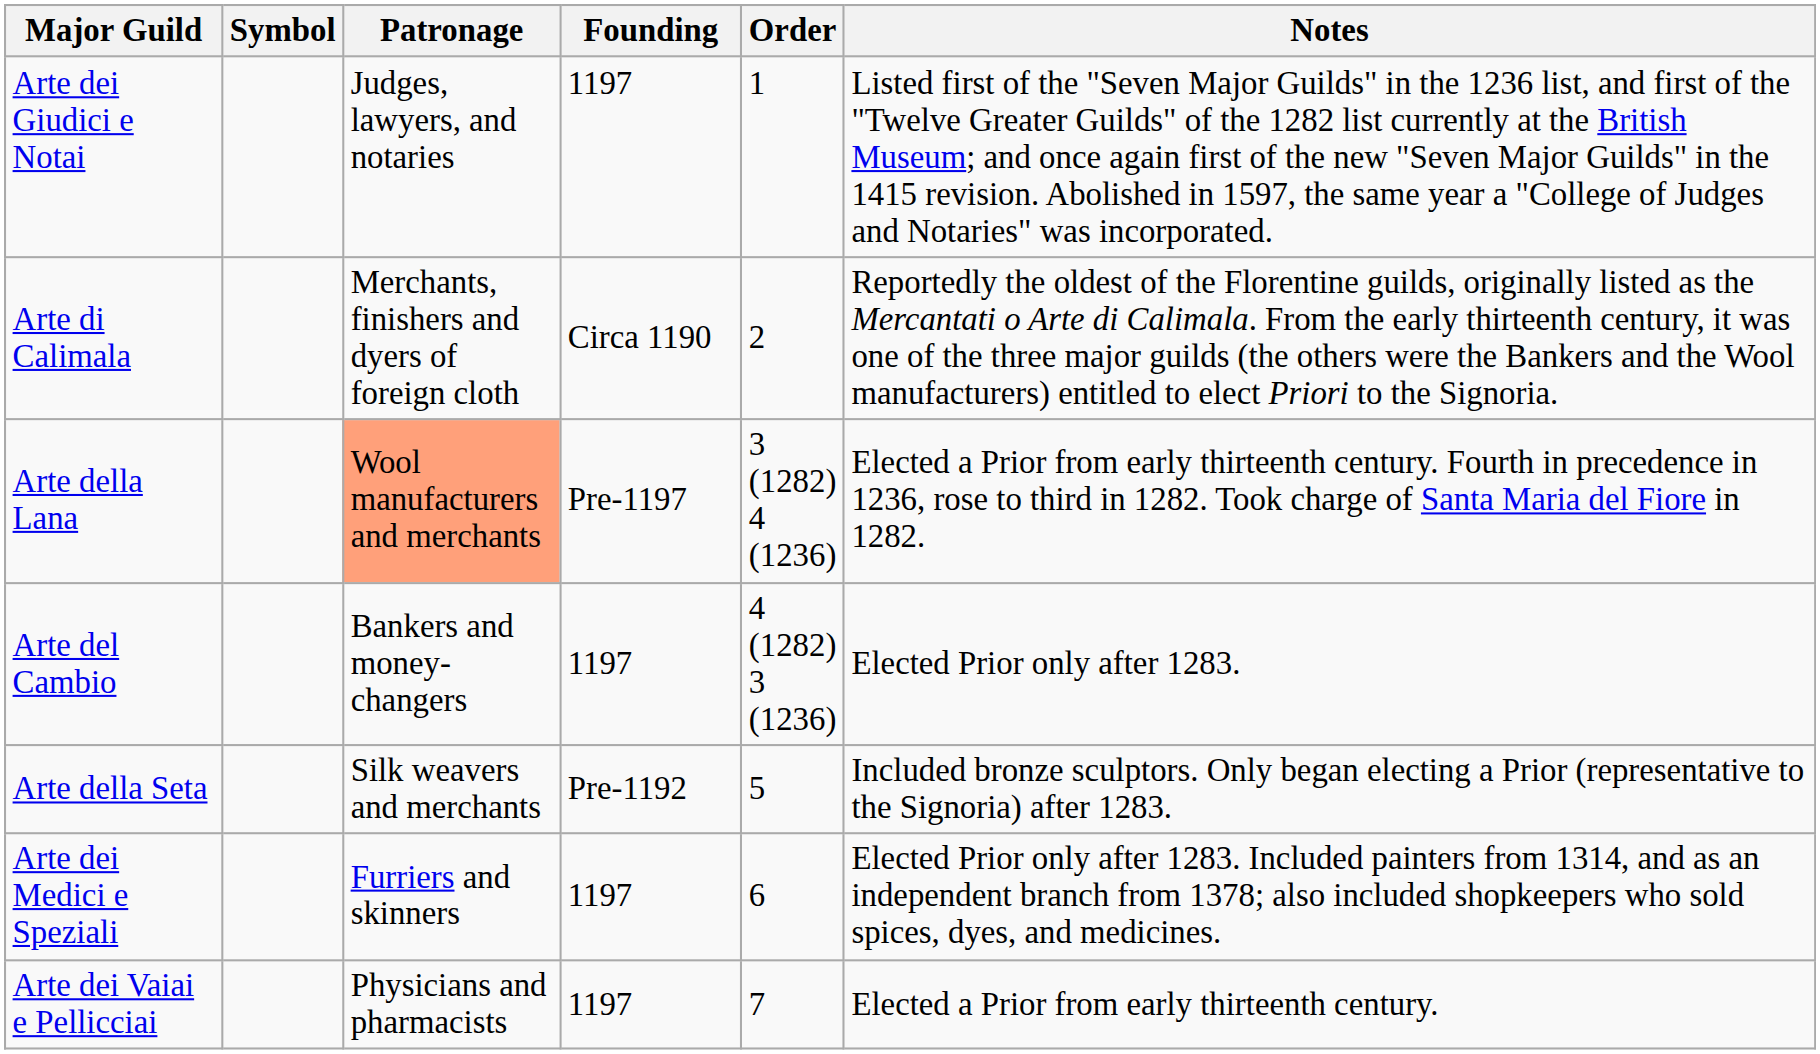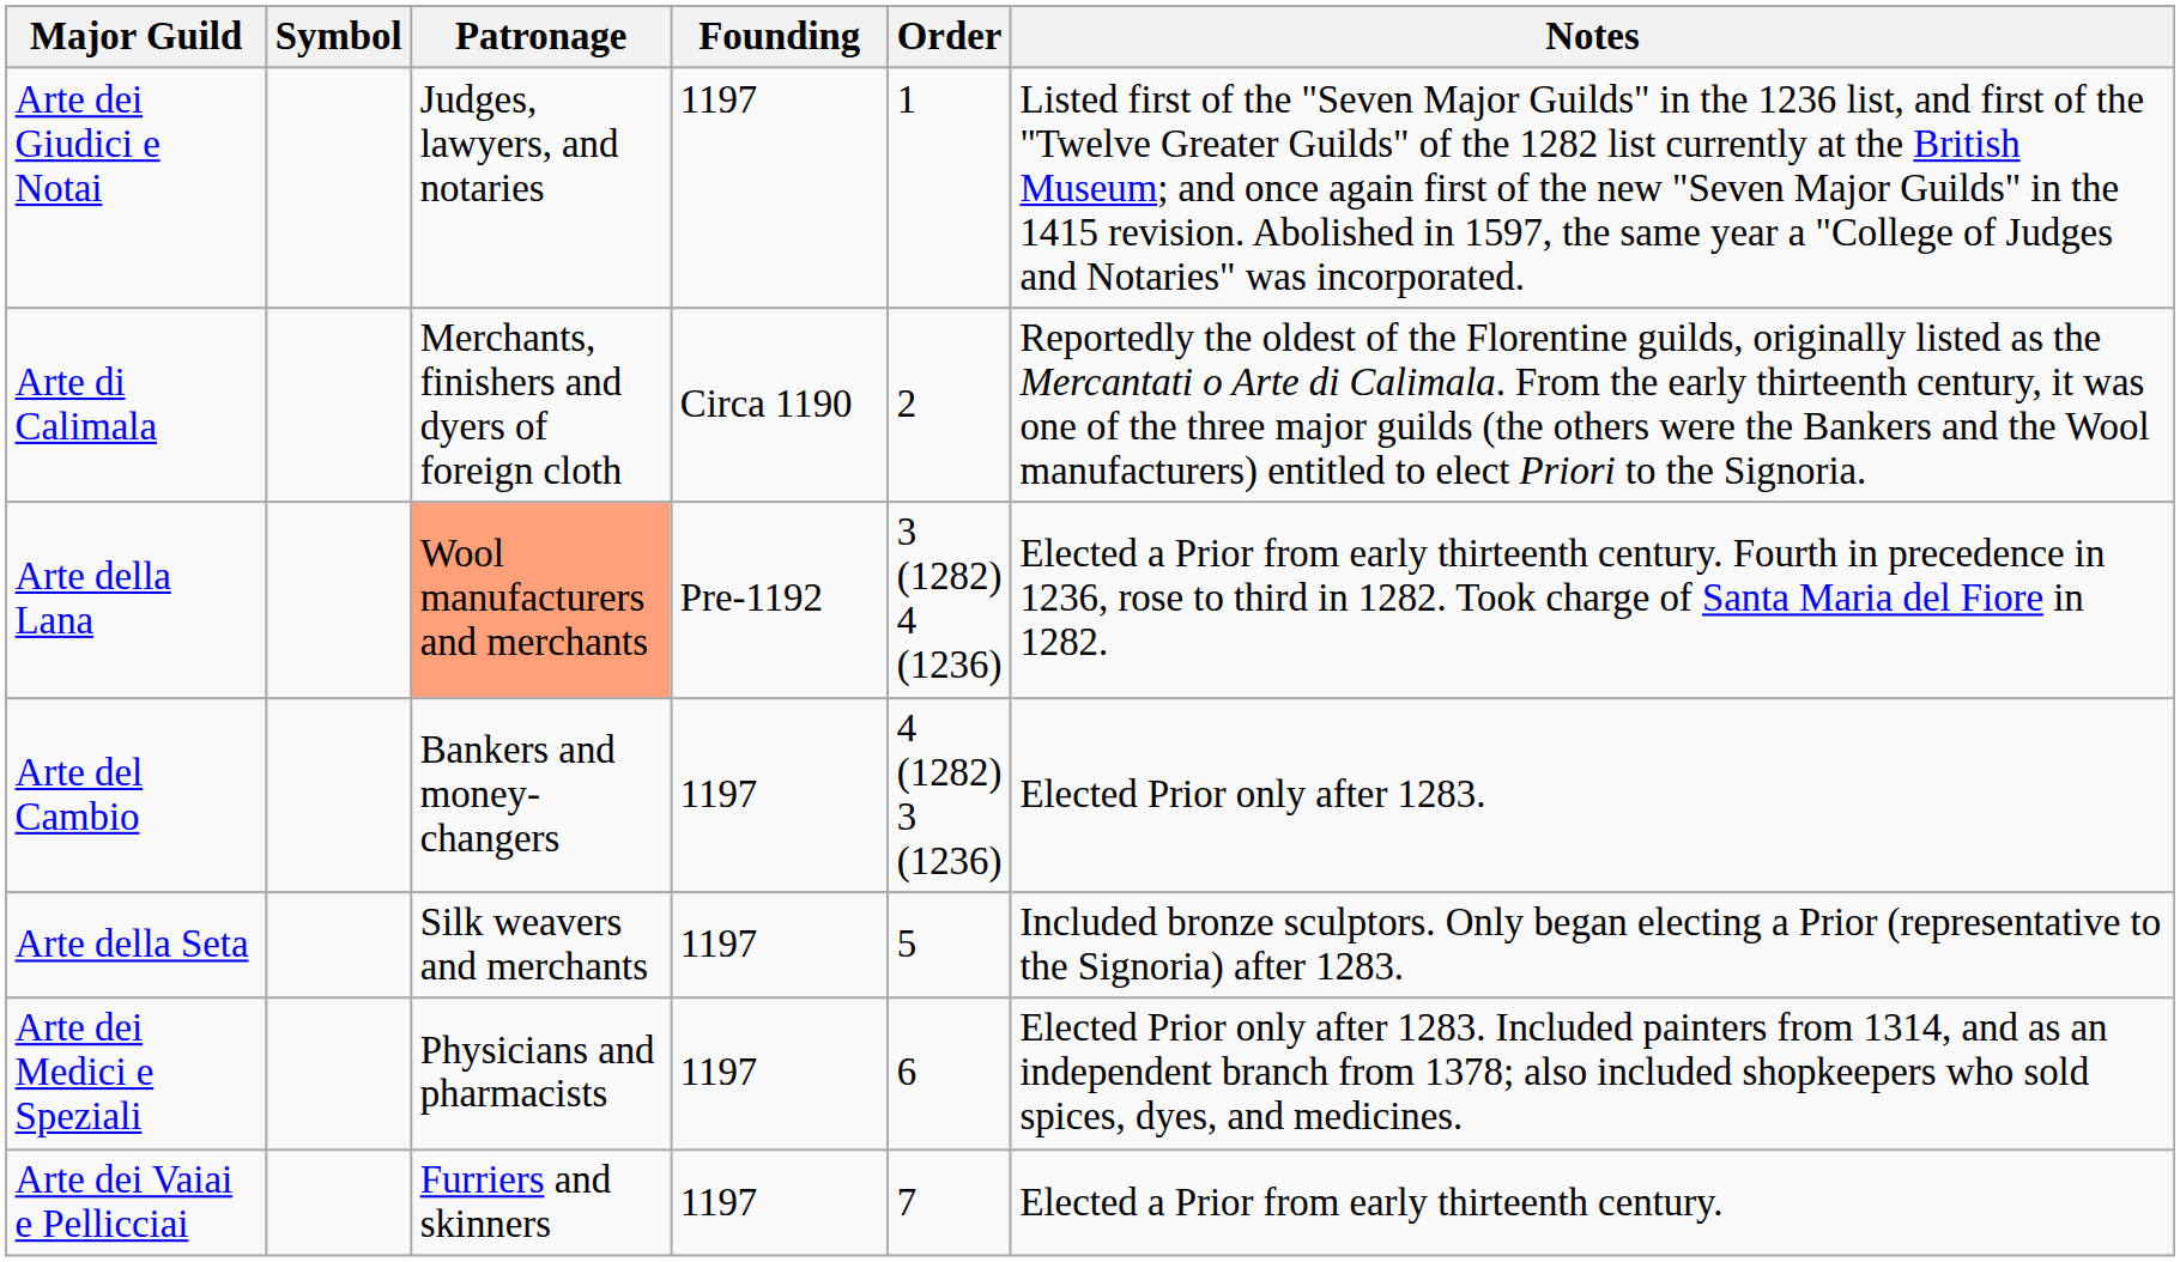 <table class="wikitable sortable" style="width:100%">
 <tr>
 <th width="12%">Major Guild</th>
 <th width="5%">Symbol</th>
 <th width="12%">Patronage</th>
 <th width="10%">Founding</th>
 <th width="2%">Order</th>
 <th width="*">Notes</th>
 </tr>
 <tr valign="top">
 <td><a href='#'>Arte dei Giudici e Notai</a></td>
 <td></td>
 <td>Judges, lawyers, and notaries</td>
 <td>1197</td>
 <td>1</td>
 <td>Listed first of the "Seven Major Guilds" in the 1236 list, and first of the "Twelve Greater Guilds" of the 1282 list currently at the <a href='#'>British Museum</a>; and once again first of the new "Seven Major Guilds" in the 1415 revision. Abolished in 1597, the same year a "College of Judges and Notaries" was incorporated.</td>
 </tr>
 <tr>
 <td><a href='#'>Arte di Calimala</a></td>
 <td></td>
 <td>Merchants, finishers and dyers of foreign cloth</td>
 <td>Circa 1190</td>
 <td>2</td>
 <td>Reportedly the oldest of the Florentine guilds, originally listed as the <em>Mercantati o Arte di Calimala</em>. From the early thirteenth century, it was one of the three major guilds (the others were the Bankers and the Wool manufacturers) entitled to elect <em>Priori</em> to the Signoria.</td>
 </tr>
 <tr>
 <td><a href='#'>Arte della Lana</a></td>
 <td></td>
 <td style="background: lightsalmon;">Wool manufacturers and merchants</td>
-<td>Pre-1197</td>
+<td>Pre-1192</td>
 <td>3 (1282) <br> 4 (1236)</td>
 <td>Elected a Prior from early thirteenth century. Fourth in precedence in 1236, rose to third in 1282. Took charge of <a href='#'>Santa Maria del Fiore</a> in 1282.</td>
 </tr>
 <tr>
 <td><a href='#'>Arte del Cambio</a></td>
 <td></td>
 <td>Bankers and money-changers</td>
 <td>1197</td>
 <td>4 (1282) <br> 3 (1236)</td>
 <td>Elected Prior only after 1283.</td>
 </tr>
 <tr>
 <td><a href='#'>Arte della Seta</a></td>
 <td></td>
 <td>Silk weavers and merchants</td>
-<td>Pre-1192</td>
+<td>1197</td>
 <td>5</td>
 <td>Included bronze sculptors. Only began electing a Prior (representative to the Signoria) after 1283.</td>
 </tr>
 <tr>
 <td><a href='#'>Arte dei Medici e Speziali</a></td>
 <td></td>
-<td><a href='#'>Furriers</a> and skinners</td>
+<td>Physicians and pharmacists</td>
 <td>1197</td>
 <td>6</td>
 <td>Elected Prior only after 1283. Included painters from 1314, and as an independent branch from 1378; also included shopkeepers who sold spices, dyes, and medicines.</td>
 </tr>
 <tr>
 <td><a href='#'>Arte dei Vaiai e Pellicciai</a></td>
 <td></td>
-<td>Physicians and pharmacists</td>
+<td><a href='#'>Furriers</a> and skinners</td>
 <td>1197</td>
 <td>7</td>
 <td>Elected a Prior from early thirteenth century.</td>
 </tr>
 </table>
